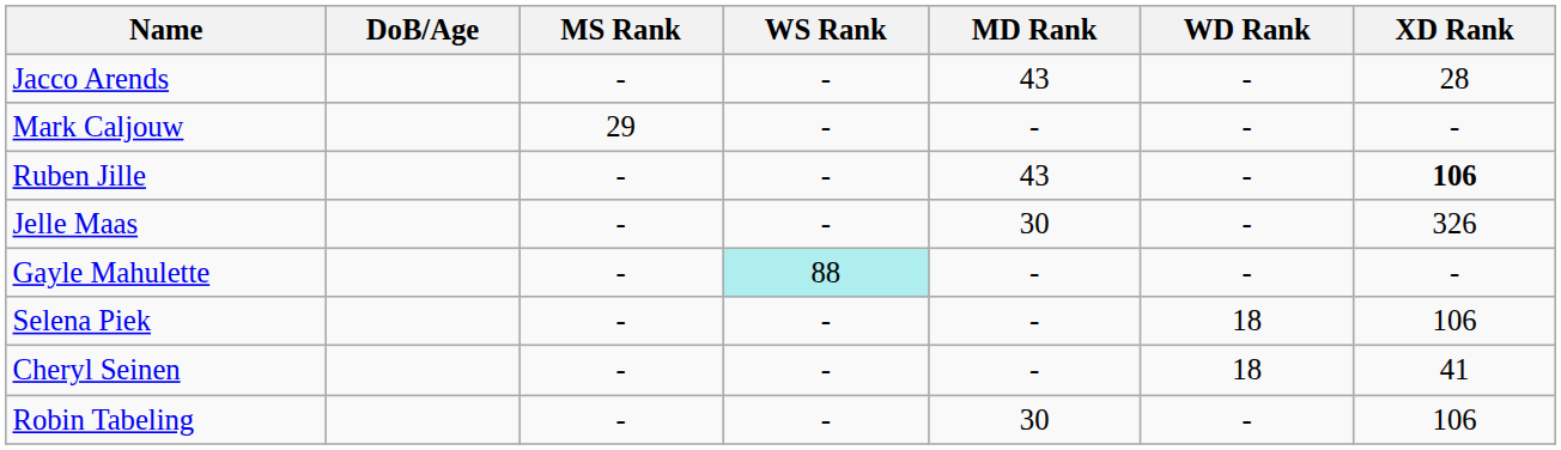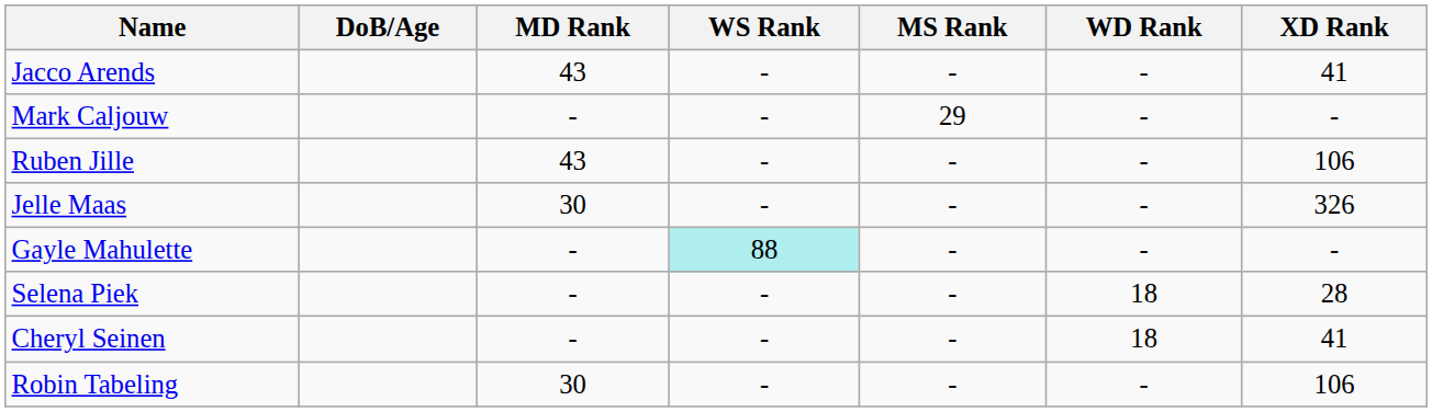 <table class="wikitable"  style="width:800px; font-size:95%; text-align:center">
 <tr>
 <th align="left">Name</th>
 <th align="left">DoB/Age</th>
+<th align="left">MD Rank</th>
+<th align="left">WS Rank</th>
 <th align="left">MS Rank</th>
-<th align="left">WS Rank</th>
-<th align="left">MD Rank</th>
 <th align="left">WD Rank</th>
 <th align="left">XD Rank</th>
 </tr>
 <tr>
 <td align="left"><a href='#'>Jacco Arends</a></td>
 <td align="left"></td>
+<td>43</td>
 <td>-</td>
 <td>-</td>
-<td>43</td>
 <td>-</td>
-<td>28</td>
+<td>41</td>
 </tr>
 <tr>
 <td align="left"><a href='#'>Mark Caljouw</a></td>
 <td align="left"></td>
-<td>29</td>
 <td>-</td>
 <td>-</td>
+<td>29</td>
 <td>-</td>
 <td>-</td>
 </tr>
 <tr>
 <td align="left"><a href='#'>Ruben Jille</a></td>
 <td align="left"></td>
+<td>43</td>
 <td>-</td>
 <td>-</td>
-<td>43</td>
 <td>-</td>
-<td><strong>106</strong></td>
+<td>106</td>
 </tr>
 <tr>
 <td align="left"><a href='#'>Jelle Maas</a></td>
 <td align="left"></td>
+<td>30</td>
 <td>-</td>
 <td>-</td>
-<td>30</td>
 <td>-</td>
 <td>326</td>
 </tr>
 <tr>
 <td align="left"><a href='#'>Gayle Mahulette</a></td>
 <td align="left"></td>
 <td>-</td>
 <td style="background: paleturquoise;">88</td>
 <td>-</td>
 <td>-</td>
 <td>-</td>
 </tr>
 <tr>
 <td align="left"><a href='#'>Selena Piek</a></td>
 <td align="left"></td>
 <td>-</td>
 <td>-</td>
 <td>-</td>
 <td>18</td>
-<td>106</td>
+<td>28</td>
 </tr>
 <tr>
 <td align="left"><a href='#'>Cheryl Seinen</a></td>
 <td align="left"></td>
 <td>-</td>
 <td>-</td>
 <td>-</td>
 <td>18</td>
 <td>41</td>
 </tr>
 <tr>
 <td align="left"><a href='#'>Robin Tabeling</a></td>
 <td align="left"></td>
+<td>30</td>
 <td>-</td>
 <td>-</td>
-<td>30</td>
 <td>-</td>
 <td>106</td>
 </tr>
 </table>
